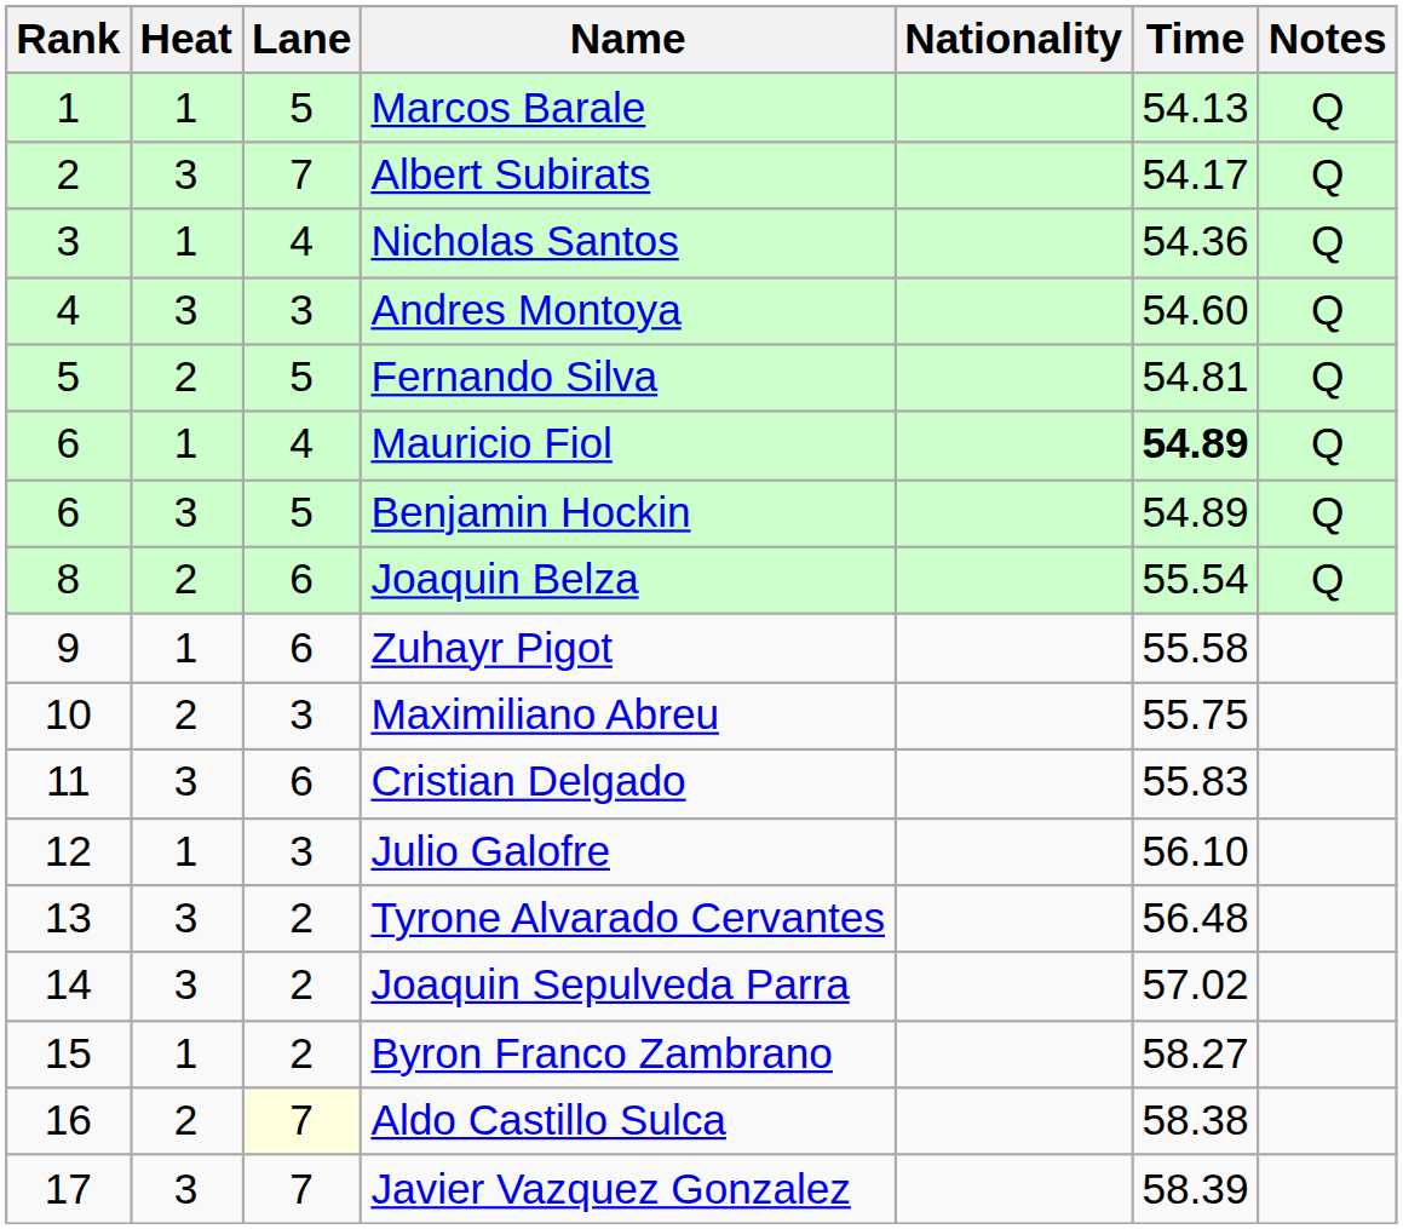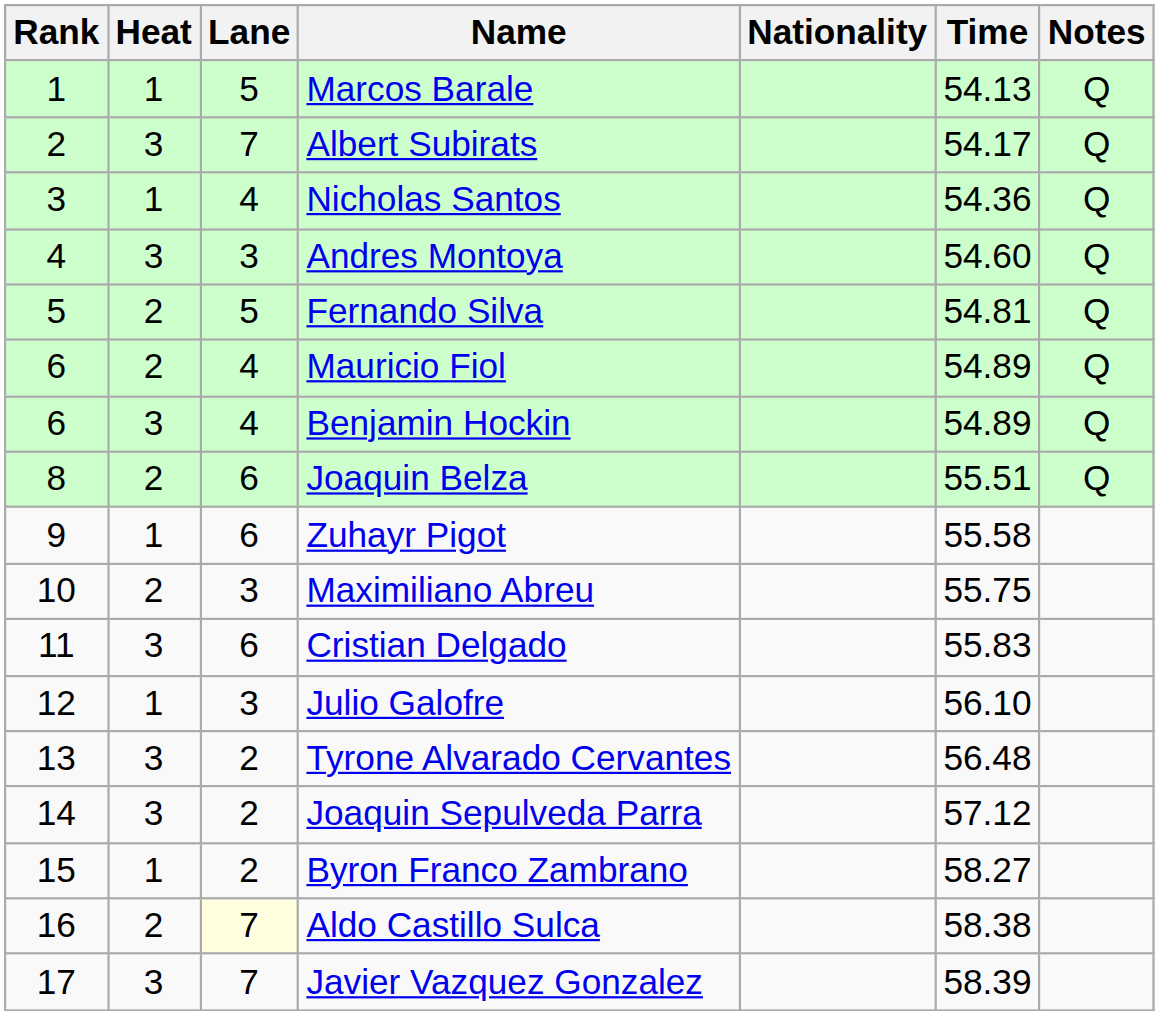 <table class="wikitable sortable" style="text-align:center">
 <tr>
 <th>Rank</th>
 <th>Heat</th>
 <th>Lane</th>
 <th>Name</th>
 <th>Nationality</th>
 <th>Time</th>
 <th>Notes</th>
 </tr>
 <tr bgcolor=ccffcc>
 <td>1</td>
 <td>1</td>
 <td>5</td>
 <td align=left><a href='#'>Marcos Barale</a></td>
 <td align=left></td>
 <td>54.13</td>
 <td>Q</td>
 </tr>
 <tr bgcolor=ccffcc>
 <td>2</td>
 <td>3</td>
 <td>7</td>
 <td align=left><a href='#'>Albert Subirats</a></td>
 <td align=left></td>
 <td>54.17</td>
 <td>Q</td>
 </tr>
 <tr bgcolor=ccffcc>
 <td>3</td>
 <td>1</td>
 <td>4</td>
 <td align=left><a href='#'>Nicholas Santos</a></td>
 <td align=left></td>
 <td>54.36</td>
 <td>Q</td>
 </tr>
 <tr bgcolor=ccffcc>
 <td>4</td>
 <td>3</td>
 <td>3</td>
 <td align=left><a href='#'>Andres Montoya</a></td>
 <td align=left></td>
 <td>54.60</td>
 <td>Q</td>
 </tr>
 <tr bgcolor=ccffcc>
 <td>5</td>
 <td>2</td>
 <td>5</td>
 <td align=left><a href='#'>Fernando Silva</a></td>
 <td align=left></td>
 <td>54.81</td>
 <td>Q</td>
 </tr>
 <tr bgcolor=ccffcc>
 <td>6</td>
-<td>1</td>
+<td>2</td>
 <td>4</td>
 <td align=left><a href='#'>Mauricio Fiol</a></td>
 <td align=left></td>
-<td><strong>54.89</strong></td>
+<td>54.89</td>
 <td>Q</td>
 </tr>
 <tr bgcolor=ccffcc>
 <td>6</td>
 <td>3</td>
-<td>5</td>
+<td>4</td>
 <td align=left><a href='#'>Benjamin Hockin</a></td>
 <td align=left></td>
 <td>54.89</td>
 <td>Q</td>
 </tr>
 <tr bgcolor=ccffcc>
 <td>8</td>
 <td>2</td>
 <td>6</td>
 <td align=left><a href='#'>Joaquin Belza</a></td>
 <td align=left></td>
-<td>55.54</td>
+<td>55.51</td>
 <td>Q</td>
 </tr>
 <tr>
 <td>9</td>
 <td>1</td>
 <td>6</td>
 <td align=left><a href='#'>Zuhayr Pigot</a></td>
 <td align=left></td>
 <td>55.58</td>
 <td></td>
 </tr>
 <tr>
 <td>10</td>
 <td>2</td>
 <td>3</td>
 <td align=left><a href='#'>Maximiliano Abreu</a></td>
 <td align=left></td>
 <td>55.75</td>
 <td></td>
 </tr>
 <tr>
 <td>11</td>
 <td>3</td>
 <td>6</td>
 <td align=left><a href='#'>Cristian Delgado</a></td>
 <td align=left></td>
 <td>55.83</td>
 <td></td>
 </tr>
 <tr>
 <td>12</td>
 <td>1</td>
 <td>3</td>
 <td align=left><a href='#'>Julio Galofre</a></td>
 <td align=left></td>
 <td>56.10</td>
 <td></td>
 </tr>
 <tr>
 <td>13</td>
 <td>3</td>
 <td>2</td>
 <td align=left><a href='#'>Tyrone Alvarado Cervantes</a></td>
 <td align=left></td>
 <td>56.48</td>
 <td></td>
 </tr>
 <tr>
 <td>14</td>
 <td>3</td>
 <td>2</td>
 <td align=left><a href='#'>Joaquin Sepulveda Parra</a></td>
 <td align=left></td>
-<td>57.02</td>
+<td>57.12</td>
 <td></td>
 </tr>
 <tr>
 <td>15</td>
 <td>1</td>
 <td>2</td>
 <td align=left><a href='#'>Byron Franco Zambrano</a></td>
 <td align=left></td>
 <td>58.27</td>
 <td></td>
 </tr>
 <tr>
 <td>16</td>
 <td>2</td>
 <td style="background: lightyellow;">7</td>
 <td align=left><a href='#'>Aldo Castillo Sulca</a></td>
 <td align=left></td>
 <td>58.38</td>
 <td></td>
 </tr>
 <tr>
 <td>17</td>
 <td>3</td>
 <td>7</td>
 <td align=left><a href='#'>Javier Vazquez Gonzalez</a></td>
 <td align=left></td>
 <td>58.39</td>
 <td></td>
 </tr>
 </table>
